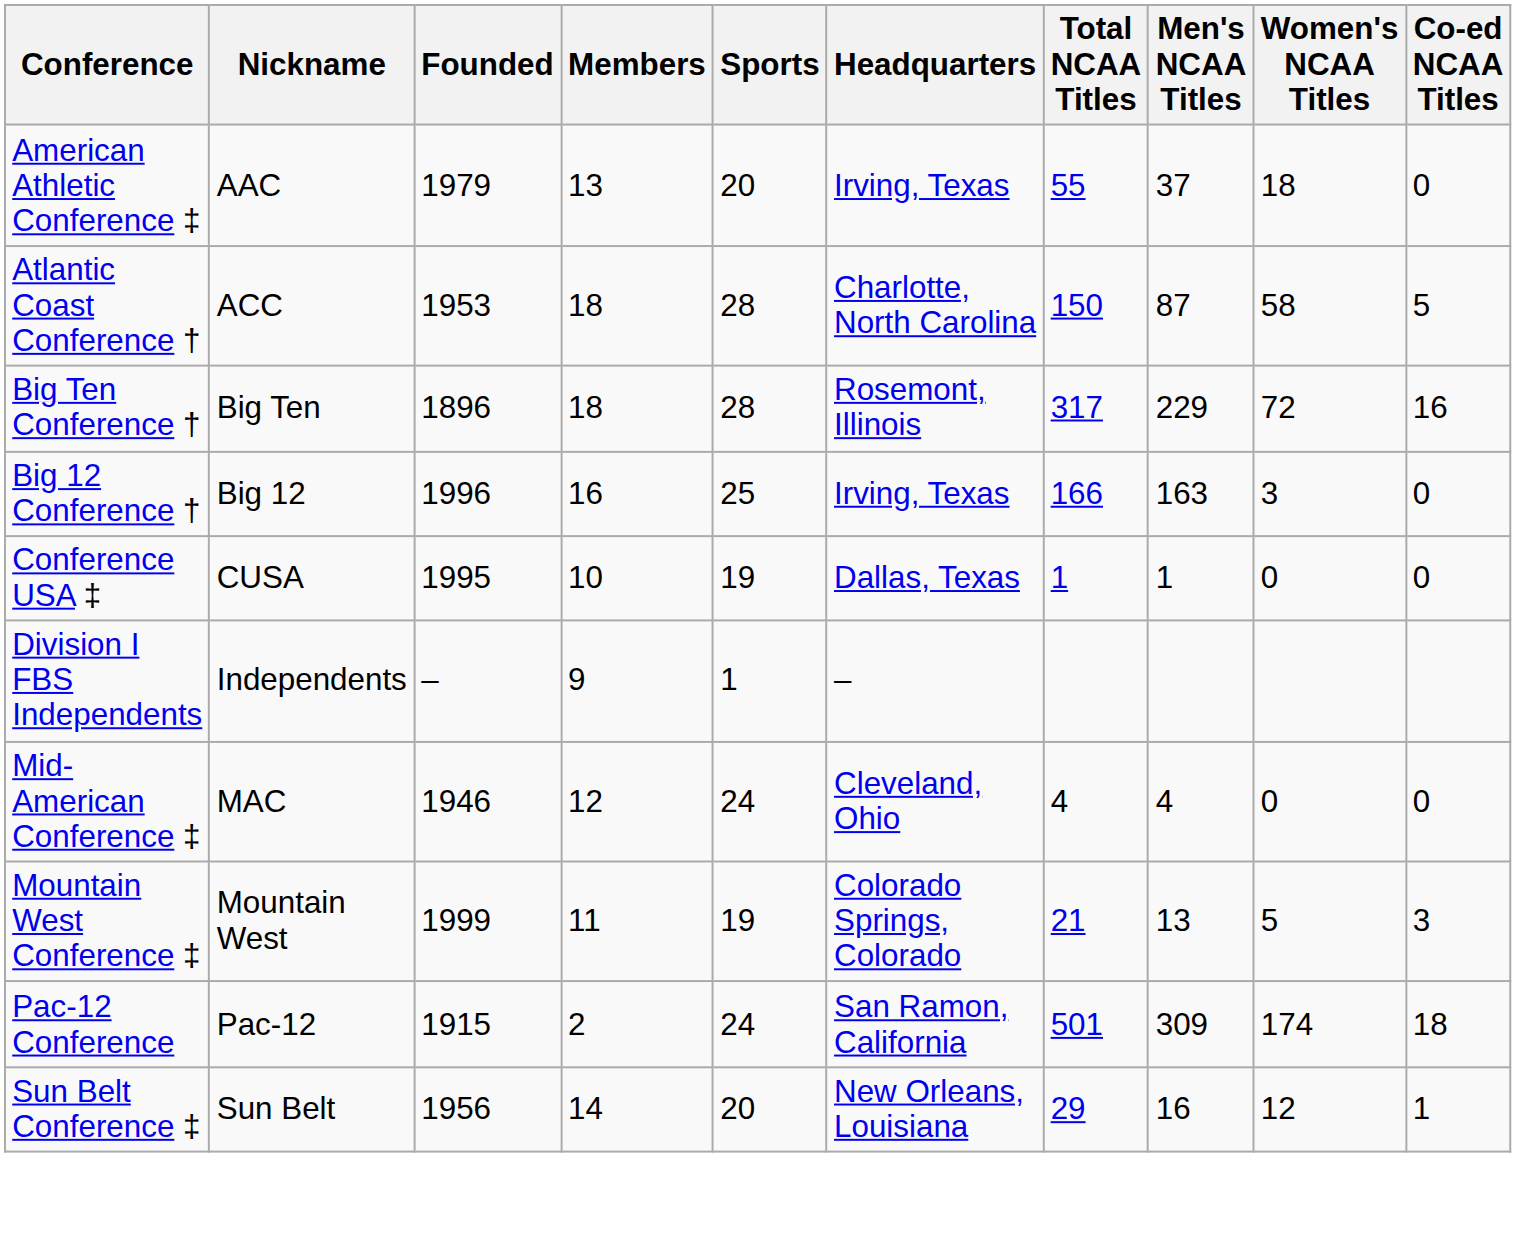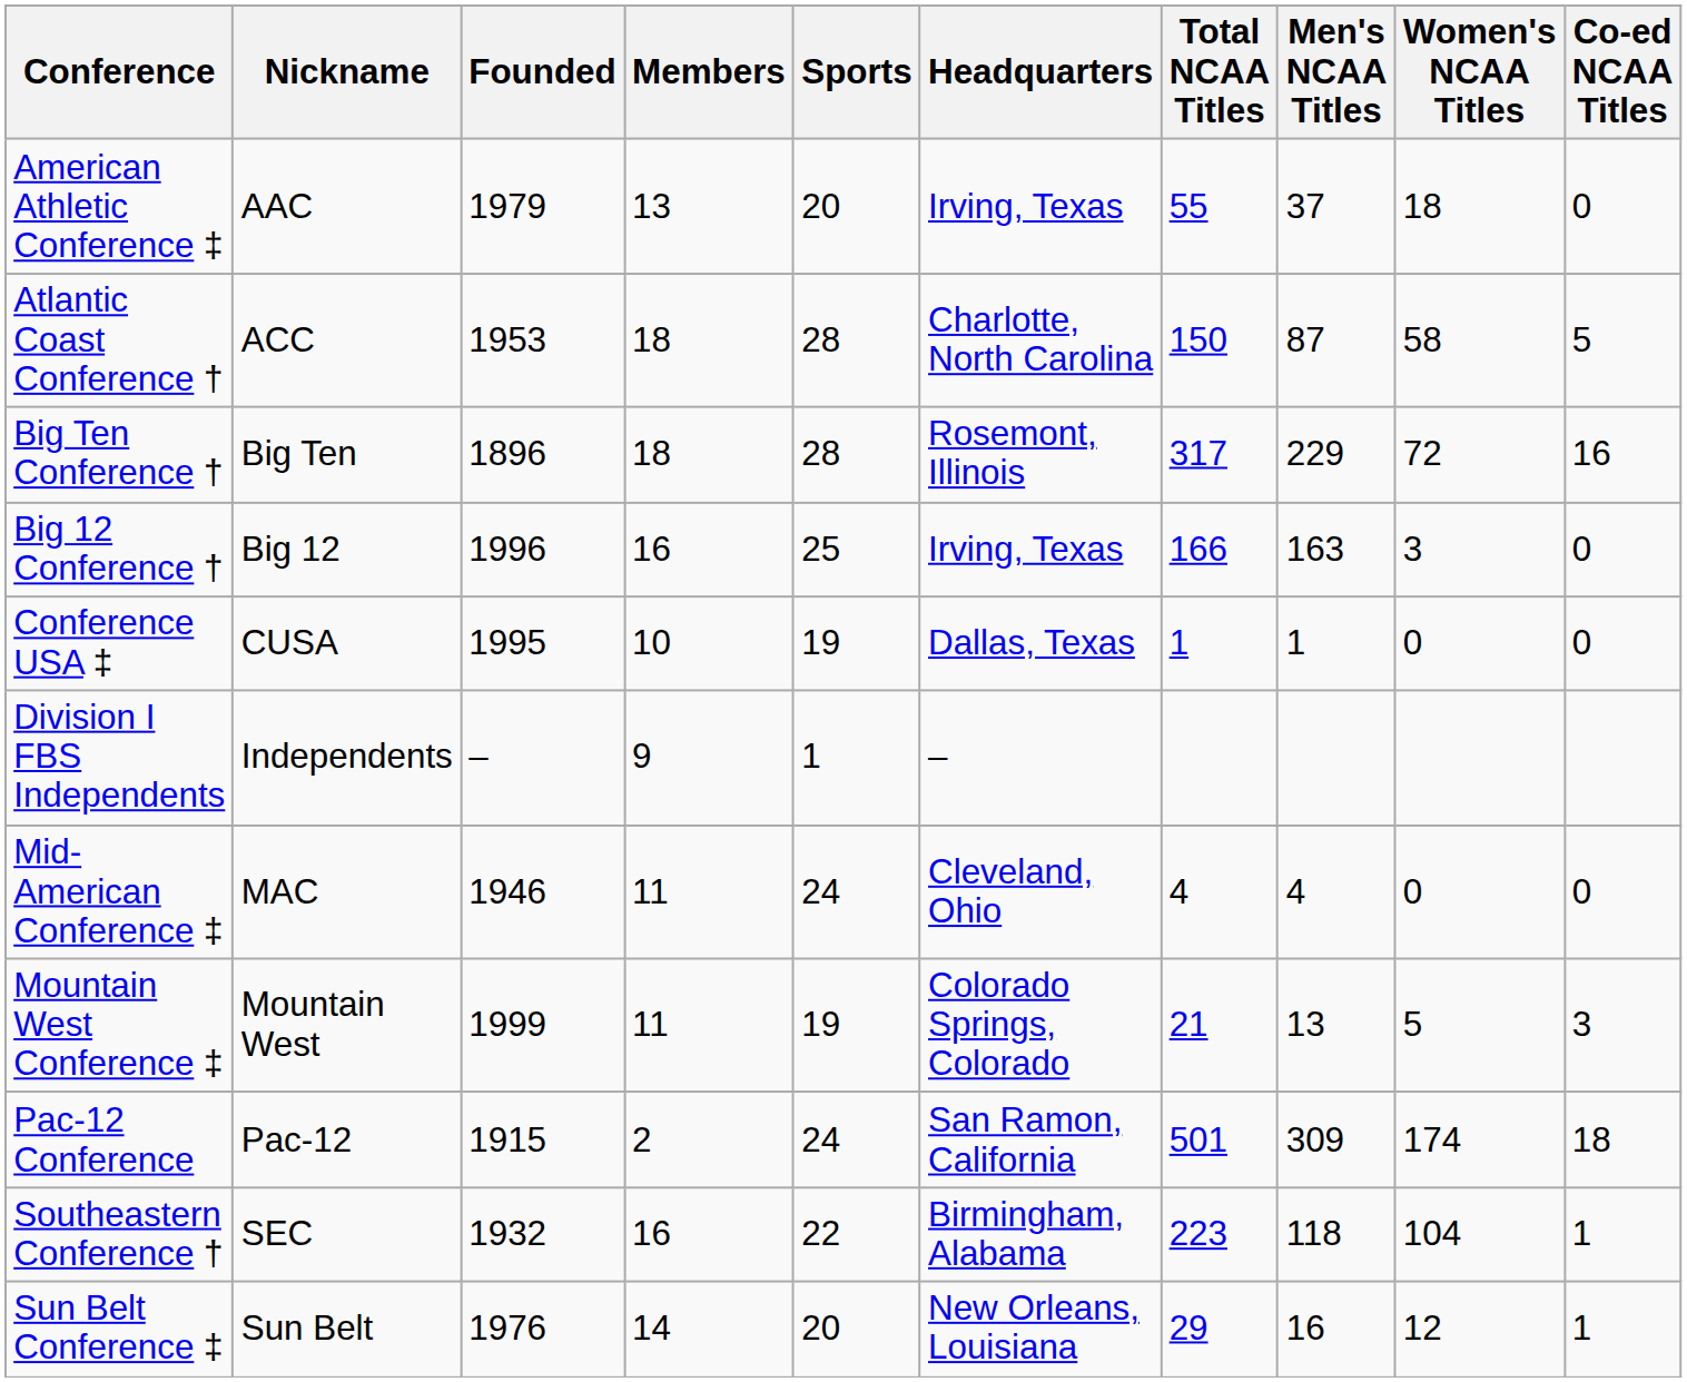 <table class="wikitable sortable">
 <tr>
 <th>Conference</th>
 <th>Nickname</th>
 <th>Founded</th>
 <th>Members</th>
 <th>Sports</th>
 <th>Headquarters</th>
 <th>Total<br>NCAA<br>Titles</th>
 <th>Men's<br>NCAA<br> Titles</th>
 <th>Women's<br>NCAA<br> Titles</th>
 <th>Co-ed<br>NCAA<br> Titles</th>
 </tr>
 <tr>
 <td><a href='#'>American Athletic Conference</a> ‡</td>
 <td>AAC</td>
 <td>1979</td>
 <td>13</td>
 <td>20</td>
 <td><a href='#'>Irving, Texas</a></td>
 <td><a href='#'>55</a></td>
 <td>37</td>
 <td>18</td>
 <td>0</td>
 </tr>
 <tr>
 <td><a href='#'>Atlantic Coast Conference</a> †</td>
 <td>ACC</td>
 <td>1953</td>
 <td>18</td>
 <td>28</td>
 <td><a href='#'>Charlotte, North Carolina</a></td>
 <td><a href='#'>150</a></td>
 <td>87</td>
 <td>58</td>
 <td>5</td>
 </tr>
 <tr>
 <td><a href='#'>Big Ten Conference</a> †</td>
 <td>Big Ten</td>
 <td>1896</td>
 <td>18</td>
 <td>28</td>
 <td><a href='#'>Rosemont, Illinois</a></td>
 <td><a href='#'>317</a></td>
 <td>229</td>
 <td>72</td>
 <td>16</td>
 </tr>
 <tr>
 <td><a href='#'>Big 12 Conference</a> †</td>
 <td>Big 12</td>
 <td>1996</td>
 <td>16</td>
 <td>25</td>
 <td><a href='#'>Irving, Texas</a></td>
 <td><a href='#'>166</a></td>
 <td>163</td>
 <td>3</td>
 <td>0</td>
 </tr>
 <tr>
 <td><a href='#'>Conference USA</a> ‡</td>
 <td>CUSA</td>
 <td>1995</td>
 <td>10</td>
 <td>19</td>
 <td><a href='#'>Dallas, Texas</a></td>
 <td><a href='#'>1</a></td>
 <td>1</td>
 <td>0</td>
 <td>0</td>
 </tr>
 <tr>
 <td><a href='#'>Division I FBS Independents</a></td>
 <td>Independents</td>
 <td>–</td>
 <td>9</td>
 <td>1</td>
 <td>–</td>
 <td></td>
 <td></td>
 <td></td>
 <td></td>
 </tr>
 <tr>
 <td><a href='#'>Mid-American Conference</a> ‡</td>
 <td>MAC</td>
 <td>1946</td>
-<td>12</td>
+<td>11</td>
 <td>24</td>
 <td><a href='#'>Cleveland, Ohio</a></td>
 <td>4</td>
 <td>4</td>
 <td>0</td>
 <td>0</td>
 </tr>
 <tr>
 <td><a href='#'>Mountain West Conference</a> ‡</td>
 <td>Mountain West</td>
 <td>1999</td>
 <td>11</td>
 <td>19</td>
 <td><a href='#'>Colorado Springs, Colorado</a></td>
 <td><a href='#'>21</a></td>
 <td>13</td>
 <td>5</td>
 <td>3</td>
 </tr>
 <tr>
 <td><a href='#'>Pac-12 Conference</a></td>
 <td>Pac-12</td>
 <td>1915</td>
 <td>2</td>
 <td>24</td>
 <td><a href='#'>San Ramon, California</a></td>
 <td><a href='#'>501</a></td>
 <td>309</td>
 <td>174</td>
 <td>18</td>
 </tr>
 <tr>
+<td><a href='#'>Southeastern Conference</a> †</td>
+<td>SEC</td>
+<td>1932</td>
+<td>16</td>
+<td>22</td>
+<td><a href='#'>Birmingham, Alabama</a></td>
+<td><a href='#'>223</a></td>
+<td>118</td>
+<td>104</td>
+<td>1</td>
+</tr>
+<tr>
 <td><a href='#'>Sun Belt Conference</a> ‡</td>
 <td>Sun Belt</td>
-<td>1956</td>
+<td>1976</td>
 <td>14</td>
 <td>20</td>
 <td><a href='#'>New Orleans, Louisiana</a></td>
 <td><a href='#'>29</a></td>
 <td>16</td>
 <td>12</td>
 <td>1</td>
 </tr>
 </table>
